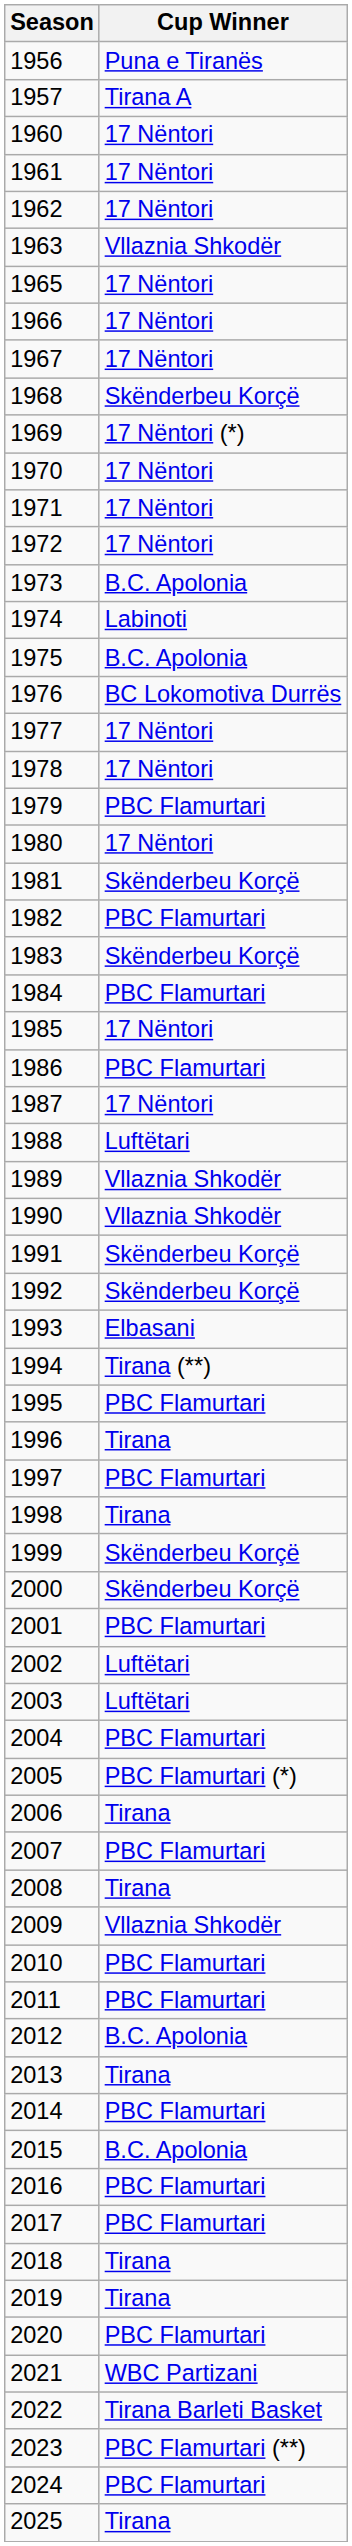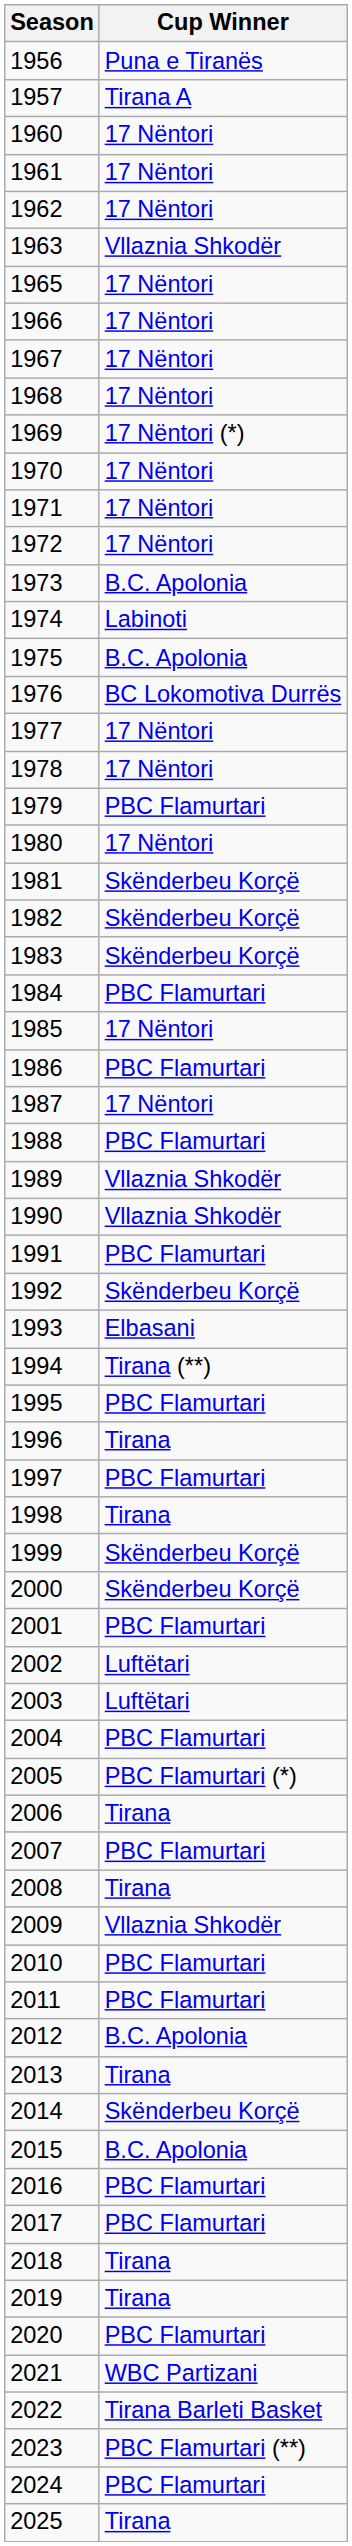 <table class="wikitable" style="border-collapse:collapse; text-align:left">
 <tr style="background:#f0f6fa;">
 <th>Season</th>
 <th>Cup Winner</th>
 </tr>
 <tr>
 <td>1956</td>
 <td><a href='#'>Puna e Tiranës</a></td>
 </tr>
 <tr>
 <td>1957</td>
 <td><a href='#'>Tirana A</a></td>
 </tr>
 <tr>
 <td>1960</td>
 <td><a href='#'>17 Nëntori</a></td>
 </tr>
 <tr>
 <td>1961</td>
 <td><a href='#'>17 Nëntori</a></td>
 </tr>
 <tr>
 <td>1962</td>
 <td><a href='#'>17 Nëntori</a></td>
 </tr>
 <tr>
 <td>1963</td>
 <td><a href='#'>Vllaznia Shkodër</a></td>
 </tr>
 <tr>
 <td>1965</td>
 <td><a href='#'>17 Nëntori</a></td>
 </tr>
 <tr>
 <td>1966</td>
 <td><a href='#'>17 Nëntori</a></td>
 </tr>
 <tr>
 <td>1967</td>
 <td><a href='#'>17 Nëntori</a></td>
 </tr>
 <tr>
 <td>1968</td>
-<td><a href='#'>Skënderbeu Korçë</a></td>
+<td><a href='#'>17 Nëntori</a></td>
 </tr>
 <tr>
 <td>1969</td>
 <td><a href='#'>17 Nëntori</a> (*)</td>
 </tr>
 <tr>
 <td>1970</td>
 <td><a href='#'>17 Nëntori</a></td>
 </tr>
 <tr>
 <td>1971</td>
 <td><a href='#'>17 Nëntori</a></td>
 </tr>
 <tr>
 <td>1972</td>
 <td><a href='#'>17 Nëntori</a></td>
 </tr>
 <tr>
 <td>1973</td>
 <td><a href='#'>B.C. Apolonia</a></td>
 </tr>
 <tr>
 <td>1974</td>
 <td><a href='#'>Labinoti</a></td>
 </tr>
 <tr>
 <td>1975</td>
 <td><a href='#'>B.C. Apolonia</a></td>
 </tr>
 <tr>
 <td>1976</td>
 <td><a href='#'>BC Lokomotiva Durrës</a></td>
 </tr>
 <tr>
 <td>1977</td>
 <td><a href='#'>17 Nëntori</a></td>
 </tr>
 <tr>
 <td>1978</td>
 <td><a href='#'>17 Nëntori</a></td>
 </tr>
 <tr>
 <td>1979</td>
 <td><a href='#'>PBC Flamurtari</a></td>
 </tr>
 <tr>
 <td>1980</td>
 <td><a href='#'>17 Nëntori</a></td>
 </tr>
 <tr>
 <td>1981</td>
 <td><a href='#'>Skënderbeu Korçë</a></td>
 </tr>
 <tr>
 <td>1982</td>
-<td><a href='#'>PBC Flamurtari</a></td>
+<td><a href='#'>Skënderbeu Korçë</a></td>
 </tr>
 <tr>
 <td>1983</td>
 <td><a href='#'>Skënderbeu Korçë</a></td>
 </tr>
 <tr>
 <td>1984</td>
 <td><a href='#'>PBC Flamurtari</a></td>
 </tr>
 <tr>
 <td>1985</td>
 <td><a href='#'>17 Nëntori</a></td>
 </tr>
 <tr>
 <td>1986</td>
 <td><a href='#'>PBC Flamurtari</a></td>
 </tr>
 <tr>
 <td>1987</td>
 <td><a href='#'>17 Nëntori</a></td>
 </tr>
 <tr>
 <td>1988</td>
-<td><a href='#'>Luftëtari</a></td>
+<td><a href='#'>PBC Flamurtari</a></td>
 </tr>
 <tr>
 <td>1989</td>
 <td><a href='#'>Vllaznia Shkodër</a></td>
 </tr>
 <tr>
 <td>1990</td>
 <td><a href='#'>Vllaznia Shkodër</a></td>
 </tr>
 <tr>
 <td>1991</td>
-<td><a href='#'>Skënderbeu Korçë</a></td>
+<td><a href='#'>PBC Flamurtari</a></td>
 </tr>
 <tr>
 <td>1992</td>
 <td><a href='#'>Skënderbeu Korçë</a></td>
 </tr>
 <tr>
 <td>1993</td>
 <td><a href='#'>Elbasani</a></td>
 </tr>
 <tr>
 <td>1994</td>
 <td><a href='#'>Tirana</a> (**)</td>
 </tr>
 <tr>
 <td>1995</td>
 <td><a href='#'>PBC Flamurtari</a></td>
 </tr>
 <tr>
 <td>1996</td>
 <td><a href='#'>Tirana</a></td>
 </tr>
 <tr>
 <td>1997</td>
 <td><a href='#'>PBC Flamurtari</a></td>
 </tr>
 <tr>
 <td>1998</td>
 <td><a href='#'>Tirana</a></td>
 </tr>
 <tr>
 <td>1999</td>
 <td><a href='#'>Skënderbeu Korçë</a></td>
 </tr>
 <tr>
 <td>2000</td>
 <td><a href='#'>Skënderbeu Korçë</a></td>
 </tr>
 <tr>
 <td>2001</td>
 <td><a href='#'>PBC Flamurtari</a></td>
 </tr>
 <tr>
 <td>2002</td>
 <td><a href='#'>Luftëtari</a></td>
 </tr>
 <tr>
 <td>2003</td>
 <td><a href='#'>Luftëtari</a></td>
 </tr>
 <tr>
 <td>2004</td>
 <td><a href='#'>PBC Flamurtari</a></td>
 </tr>
 <tr>
 <td>2005</td>
 <td><a href='#'>PBC Flamurtari</a> (*)</td>
 </tr>
 <tr>
 <td>2006</td>
 <td><a href='#'>Tirana</a></td>
 </tr>
 <tr>
 <td>2007</td>
 <td><a href='#'>PBC Flamurtari</a></td>
 </tr>
 <tr>
 <td>2008</td>
 <td><a href='#'>Tirana</a></td>
 </tr>
 <tr>
 <td>2009</td>
 <td><a href='#'>Vllaznia Shkodër</a></td>
 </tr>
 <tr>
 <td>2010</td>
 <td><a href='#'>PBC Flamurtari</a></td>
 </tr>
 <tr>
 <td>2011</td>
 <td><a href='#'>PBC Flamurtari</a></td>
 </tr>
 <tr>
 <td>2012</td>
 <td><a href='#'>B.C. Apolonia</a></td>
 </tr>
 <tr>
 <td>2013</td>
 <td><a href='#'>Tirana</a></td>
 </tr>
 <tr>
 <td>2014</td>
-<td><a href='#'>PBC Flamurtari</a></td>
+<td><a href='#'>Skënderbeu Korçë</a></td>
 </tr>
 <tr>
 <td>2015</td>
 <td><a href='#'>B.C. Apolonia</a></td>
 </tr>
 <tr>
 <td>2016</td>
 <td><a href='#'>PBC Flamurtari</a></td>
 </tr>
 <tr>
 <td>2017</td>
 <td><a href='#'>PBC Flamurtari</a></td>
 </tr>
 <tr>
 <td>2018</td>
 <td><a href='#'>Tirana</a></td>
 </tr>
 <tr>
 <td>2019</td>
 <td><a href='#'>Tirana</a></td>
 </tr>
 <tr>
 <td>2020</td>
 <td><a href='#'>PBC Flamurtari</a></td>
 </tr>
 <tr>
 <td>2021</td>
 <td><a href='#'>WBC Partizani</a></td>
 </tr>
 <tr>
 <td>2022</td>
 <td><a href='#'>Tirana Barleti Basket</a></td>
 </tr>
 <tr>
 <td>2023</td>
 <td><a href='#'>PBC Flamurtari</a> (**)</td>
 </tr>
 <tr>
 <td>2024</td>
 <td><a href='#'>PBC Flamurtari</a></td>
 </tr>
 <tr>
 <td>2025</td>
 <td><a href='#'>Tirana</a></td>
 </tr>
 <tr>
 </tr>
 </table>
